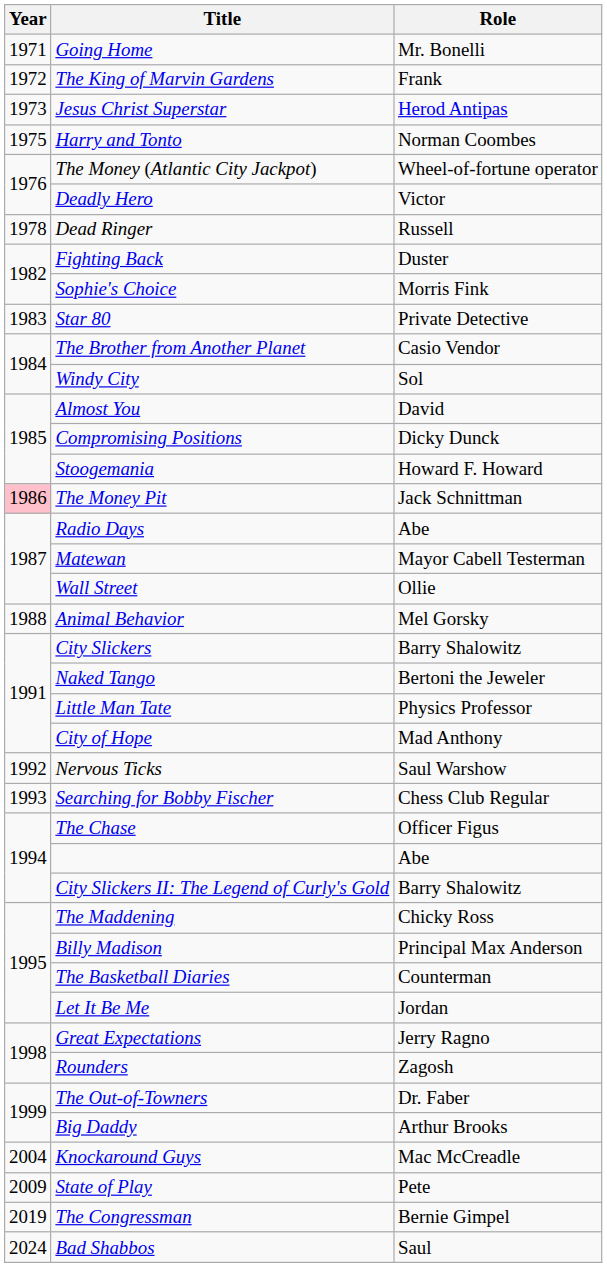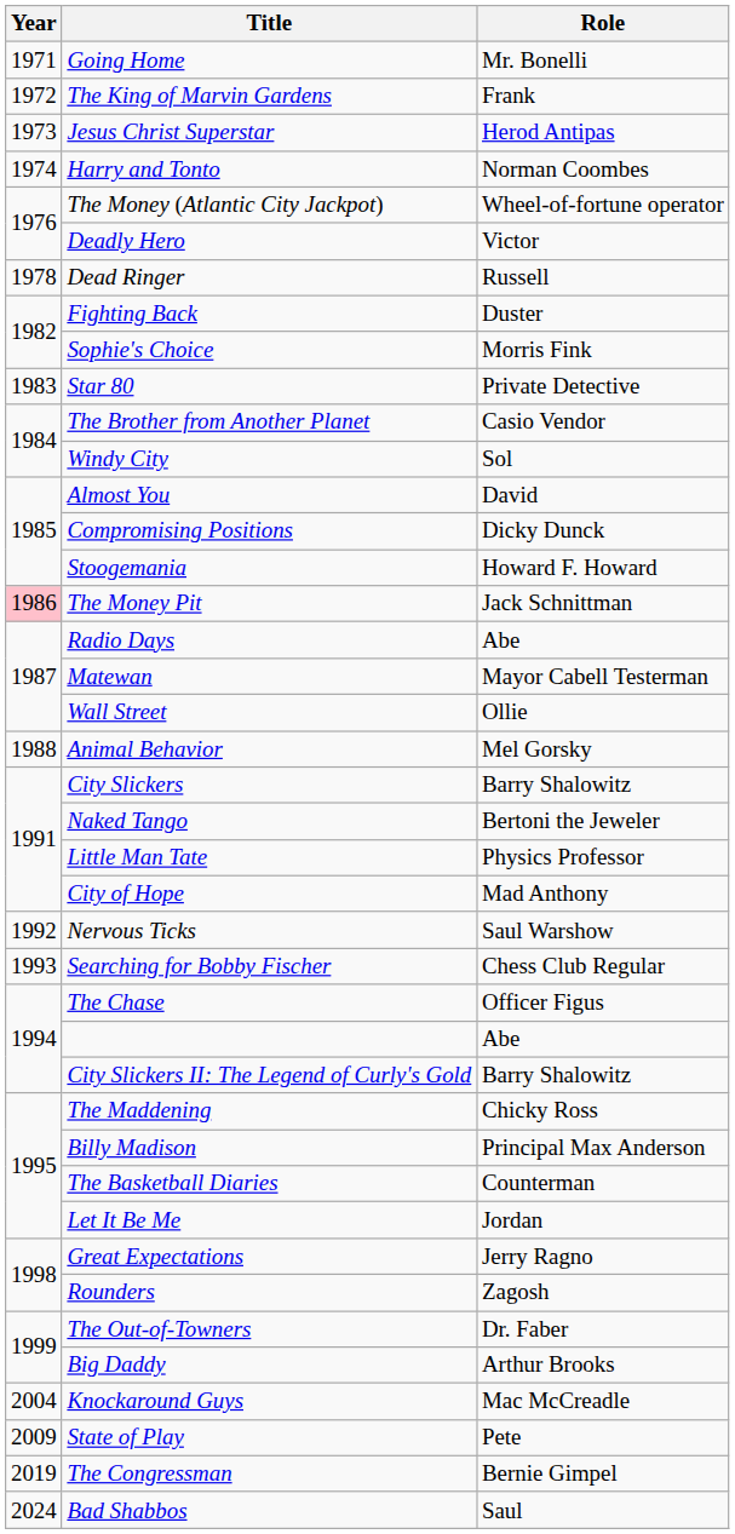 <table class="wikitable sortable">
 <tr>
 <th>Year</th>
 <th>Title</th>
 <th>Role</th>
 </tr>
 <tr>
 <td>1971</td>
 <td><em><a href='#'>Going Home</a></em></td>
 <td>Mr. Bonelli</td>
 </tr>
 <tr>
 <td>1972</td>
 <td><em><a href='#'>The King of Marvin Gardens</a></em></td>
 <td>Frank</td>
 </tr>
 <tr>
 <td>1973</td>
 <td><em><a href='#'>Jesus Christ Superstar</a></em></td>
 <td><a href='#'>Herod Antipas</a></td>
 </tr>
 <tr>
-<td>1975</td>
+<td>1974</td>
 <td><em><a href='#'>Harry and Tonto</a></em></td>
 <td>Norman Coombes</td>
 </tr>
 <tr>
 <td rowspan="2">1976</td>
 <td><em>The Money</em> (<em>Atlantic City Jackpot</em>)</td>
 <td>Wheel-of-fortune operator</td>
 </tr>
 <tr>
 <td><em><a href='#'>Deadly Hero</a></em></td>
 <td>Victor</td>
 </tr>
 <tr>
 <td>1978</td>
 <td><em>Dead Ringer</em></td>
 <td>Russell</td>
 </tr>
 <tr>
 <td rowspan="2">1982</td>
 <td><em><a href='#'>Fighting Back</a></em></td>
 <td>Duster</td>
 </tr>
 <tr>
 <td><em><a href='#'>Sophie's Choice</a></em></td>
 <td>Morris Fink</td>
 </tr>
 <tr>
 <td>1983</td>
 <td><em><a href='#'>Star 80</a></em></td>
 <td>Private Detective</td>
 </tr>
 <tr>
 <td rowspan="2">1984</td>
 <td><em><a href='#'>The Brother from Another Planet</a></em></td>
 <td>Casio Vendor</td>
 </tr>
 <tr>
 <td><em><a href='#'>Windy City</a></em></td>
 <td>Sol</td>
 </tr>
 <tr>
 <td rowspan="3">1985</td>
 <td><em><a href='#'>Almost You</a></em></td>
 <td>David</td>
 </tr>
 <tr>
 <td><em><a href='#'>Compromising Positions</a></em></td>
 <td>Dicky Dunck</td>
 </tr>
 <tr>
 <td><em><a href='#'>Stoogemania</a></em></td>
 <td>Howard F. Howard</td>
 </tr>
 <tr>
 <td style="background: pink;">1986</td>
 <td><em><a href='#'>The Money Pit</a></em></td>
 <td>Jack Schnittman</td>
 </tr>
 <tr>
 <td rowspan="3">1987</td>
 <td><em><a href='#'>Radio Days</a></em></td>
 <td>Abe</td>
 </tr>
 <tr>
 <td><em><a href='#'>Matewan</a></em></td>
 <td>Mayor Cabell Testerman</td>
 </tr>
 <tr>
 <td><em><a href='#'>Wall Street</a></em></td>
 <td>Ollie</td>
 </tr>
 <tr>
 <td>1988</td>
 <td><em><a href='#'>Animal Behavior</a></em></td>
 <td>Mel Gorsky</td>
 </tr>
 <tr>
 <td rowspan="4">1991</td>
 <td><em><a href='#'>City Slickers</a></em></td>
 <td>Barry Shalowitz</td>
 </tr>
 <tr>
 <td><em><a href='#'>Naked Tango</a></em></td>
 <td>Bertoni the Jeweler</td>
 </tr>
 <tr>
 <td><em><a href='#'>Little Man Tate</a></em></td>
 <td>Physics Professor</td>
 </tr>
 <tr>
 <td><em><a href='#'>City of Hope</a></em></td>
 <td>Mad Anthony</td>
 </tr>
 <tr>
 <td>1992</td>
 <td><em>Nervous Ticks</em></td>
 <td>Saul Warshow</td>
 </tr>
 <tr>
 <td>1993</td>
 <td><em><a href='#'>Searching for Bobby Fischer</a></em></td>
 <td>Chess Club Regular</td>
 </tr>
 <tr>
 <td rowspan="3">1994</td>
 <td><em><a href='#'>The Chase</a></em></td>
 <td>Officer Figus</td>
 </tr>
 <tr>
 <td><em></em></td>
 <td>Abe</td>
 </tr>
 <tr>
 <td><em><a href='#'>City Slickers II: The Legend of Curly's Gold</a></em></td>
 <td>Barry Shalowitz</td>
 </tr>
 <tr>
 <td rowspan="4">1995</td>
 <td><em><a href='#'>The Maddening</a></em></td>
 <td>Chicky Ross</td>
 </tr>
 <tr>
 <td><em><a href='#'>Billy Madison</a></em></td>
 <td>Principal Max Anderson</td>
 </tr>
 <tr>
 <td><em><a href='#'>The Basketball Diaries</a></em></td>
 <td>Counterman</td>
 </tr>
 <tr>
 <td><em><a href='#'>Let It Be Me</a></em></td>
 <td>Jordan</td>
 </tr>
 <tr>
 <td rowspan="2">1998</td>
 <td><em><a href='#'>Great Expectations</a></em></td>
 <td>Jerry Ragno</td>
 </tr>
 <tr>
 <td><em><a href='#'>Rounders</a></em></td>
 <td>Zagosh</td>
 </tr>
 <tr>
 <td rowspan="2">1999</td>
 <td><em><a href='#'>The Out-of-Towners</a></em></td>
 <td>Dr. Faber</td>
 </tr>
 <tr>
 <td><em><a href='#'>Big Daddy</a></em></td>
 <td>Arthur Brooks</td>
 </tr>
 <tr>
 <td>2004</td>
 <td><em><a href='#'>Knockaround Guys</a></em></td>
 <td>Mac McCreadle</td>
 </tr>
 <tr>
 <td>2009</td>
 <td><em><a href='#'>State of Play</a></em></td>
 <td>Pete</td>
 </tr>
 <tr>
 <td>2019</td>
 <td><em><a href='#'>The Congressman</a></em></td>
 <td>Bernie Gimpel</td>
 </tr>
 <tr>
 <td>2024</td>
 <td><em><a href='#'>Bad Shabbos</a></em></td>
 <td>Saul</td>
 </tr>
 <tr>
 </tr>
 </table>
